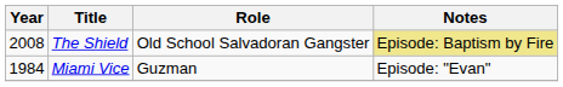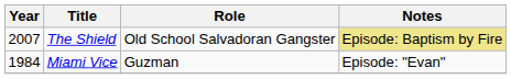 <table class="wikitable sortable">
 <tr>
 <th>Year</th>
 <th>Title</th>
 <th>Role</th>
 <th class="unsortable">Notes</th>
 </tr>
 <tr>
-<td>2008</td>
+<td>2007</td>
 <td><em><a href='#'>The Shield</a></em></td>
 <td>Old School Salvadoran Gangster</td>
 <td style="background: khaki;">Episode: Baptism by Fire</td>
 </tr>
 <tr>
 <td>1984</td>
 <td><em><a href='#'>Miami Vice</a></em></td>
 <td>Guzman</td>
 <td>Episode: "Evan"</td>
 </tr>
 <tr>
 </tr>
 </table>
